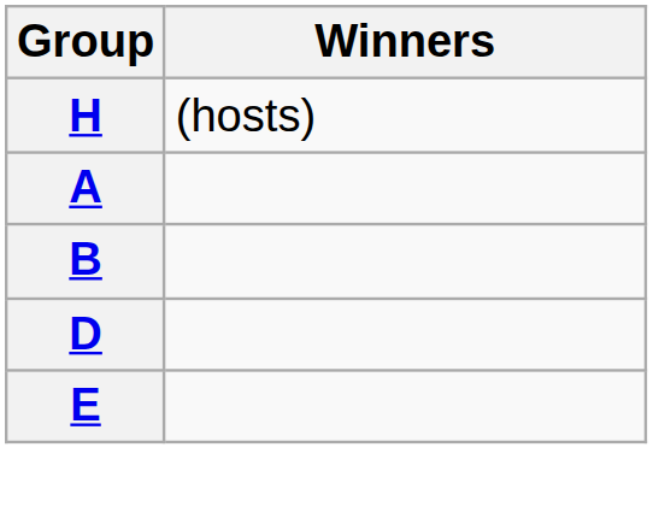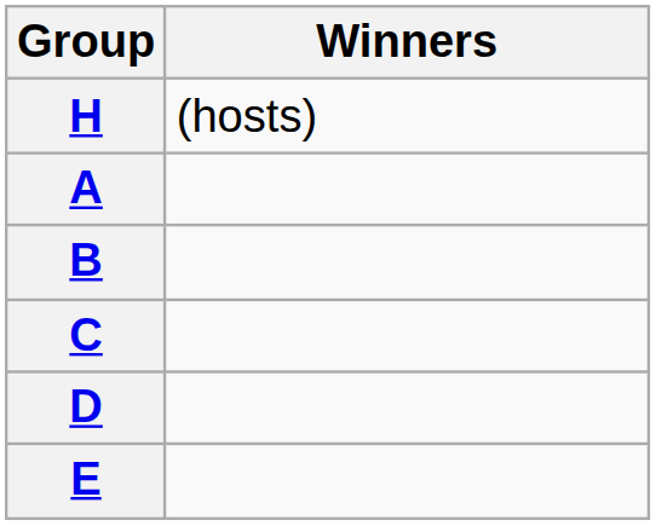 <table class=wikitable>
 <tr>
 <th>Group</th>
 <th width=160>Winners</th>
 </tr>
 <tr>
 <th><a href='#'>H</a></th>
 <td> (hosts)</td>
 </tr>
 <tr>
 <th><a href='#'>A</a></th>
 <td></td>
 </tr>
 <tr>
 <th><a href='#'>B</a></th>
 <td></td>
 </tr>
 <tr>
+<th><a href='#'>C</a></th>
+<td></td>
+</tr>
+<tr>
 <th><a href='#'>D</a></th>
 <td></td>
 </tr>
 <tr>
 <th><a href='#'>E</a></th>
 <td></td>
 </tr>
 </table>
